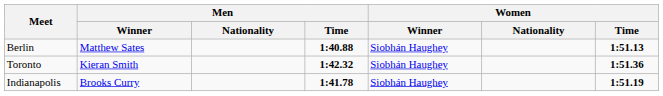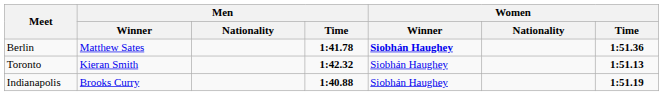 <table class="wikitable">
 <tr>
 <th width=100 rowspan=2>Meet</th>
 <th colspan=3>Men</th>
 <th colspan=3>Women</th>
 </tr>
 <tr>
 <th width=160>Winner</th>
 <th width=160>Nationality</th>
 <th width=85>Time</th>
 <th width=160>Winner</th>
 <th width=160>Nationality</th>
 <th width=85>Time</th>
 </tr>
 <tr>
 <td>Berlin</td>
 <td><a href='#'>Matthew Sates</a></td>
 <td></td>
-<td align=center><strong>1:40.88</strong></td>
-<td><a href='#'>Siobhán Haughey</a></td>
+<td align=center><strong>1:41.78</strong></td>
+<td><strong><a href='#'>Siobhán Haughey</a></strong></td>
 <td></td>
-<td align=center><strong>1:51.13</strong></td>
+<td align=center><strong>1:51.36</strong></td>
 </tr>
 <tr>
 <td>Toronto</td>
 <td><a href='#'>Kieran Smith</a></td>
 <td></td>
 <td align=center><strong>1:42.32</strong></td>
 <td><a href='#'>Siobhán Haughey</a></td>
 <td></td>
-<td align=center><strong>1:51.36</strong></td>
+<td align=center><strong>1:51.13</strong></td>
 </tr>
 <tr>
 <td>Indianapolis</td>
 <td><a href='#'>Brooks Curry</a></td>
 <td></td>
-<td align=center><strong>1:41.78</strong></td>
+<td align=center><strong>1:40.88</strong></td>
 <td><a href='#'>Siobhán Haughey</a></td>
 <td></td>
 <td align=center><strong>1:51.19</strong></td>
 </tr>
 </table>
